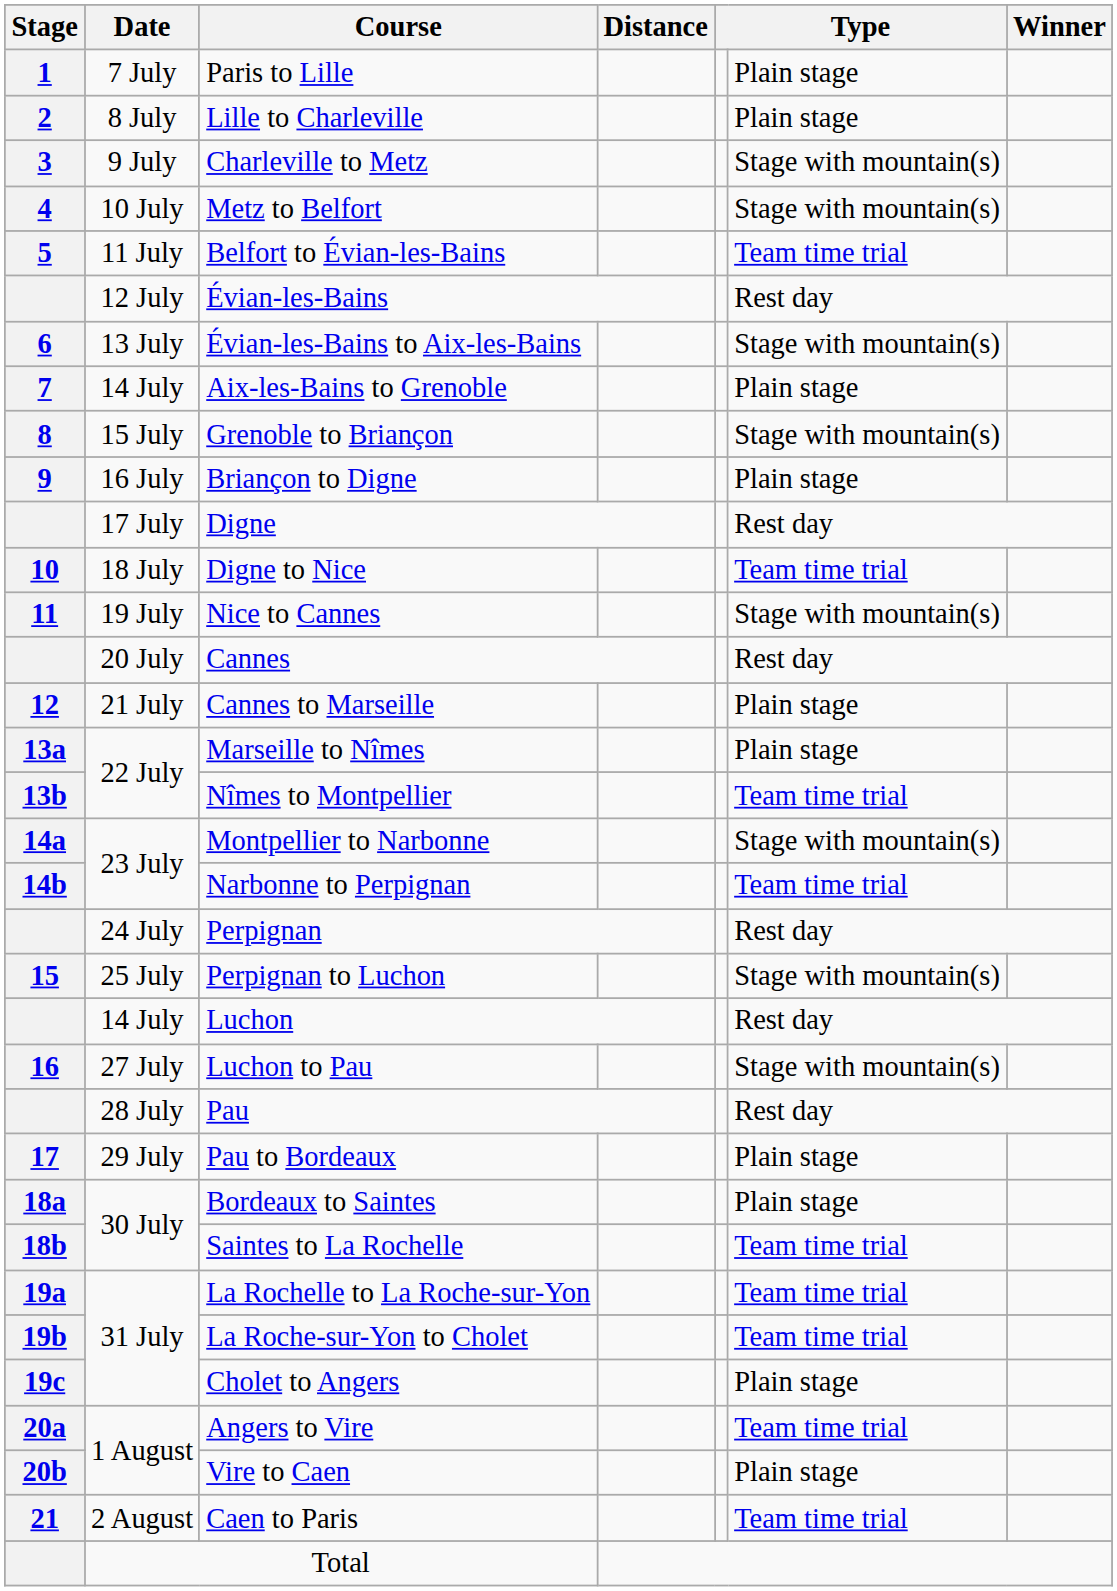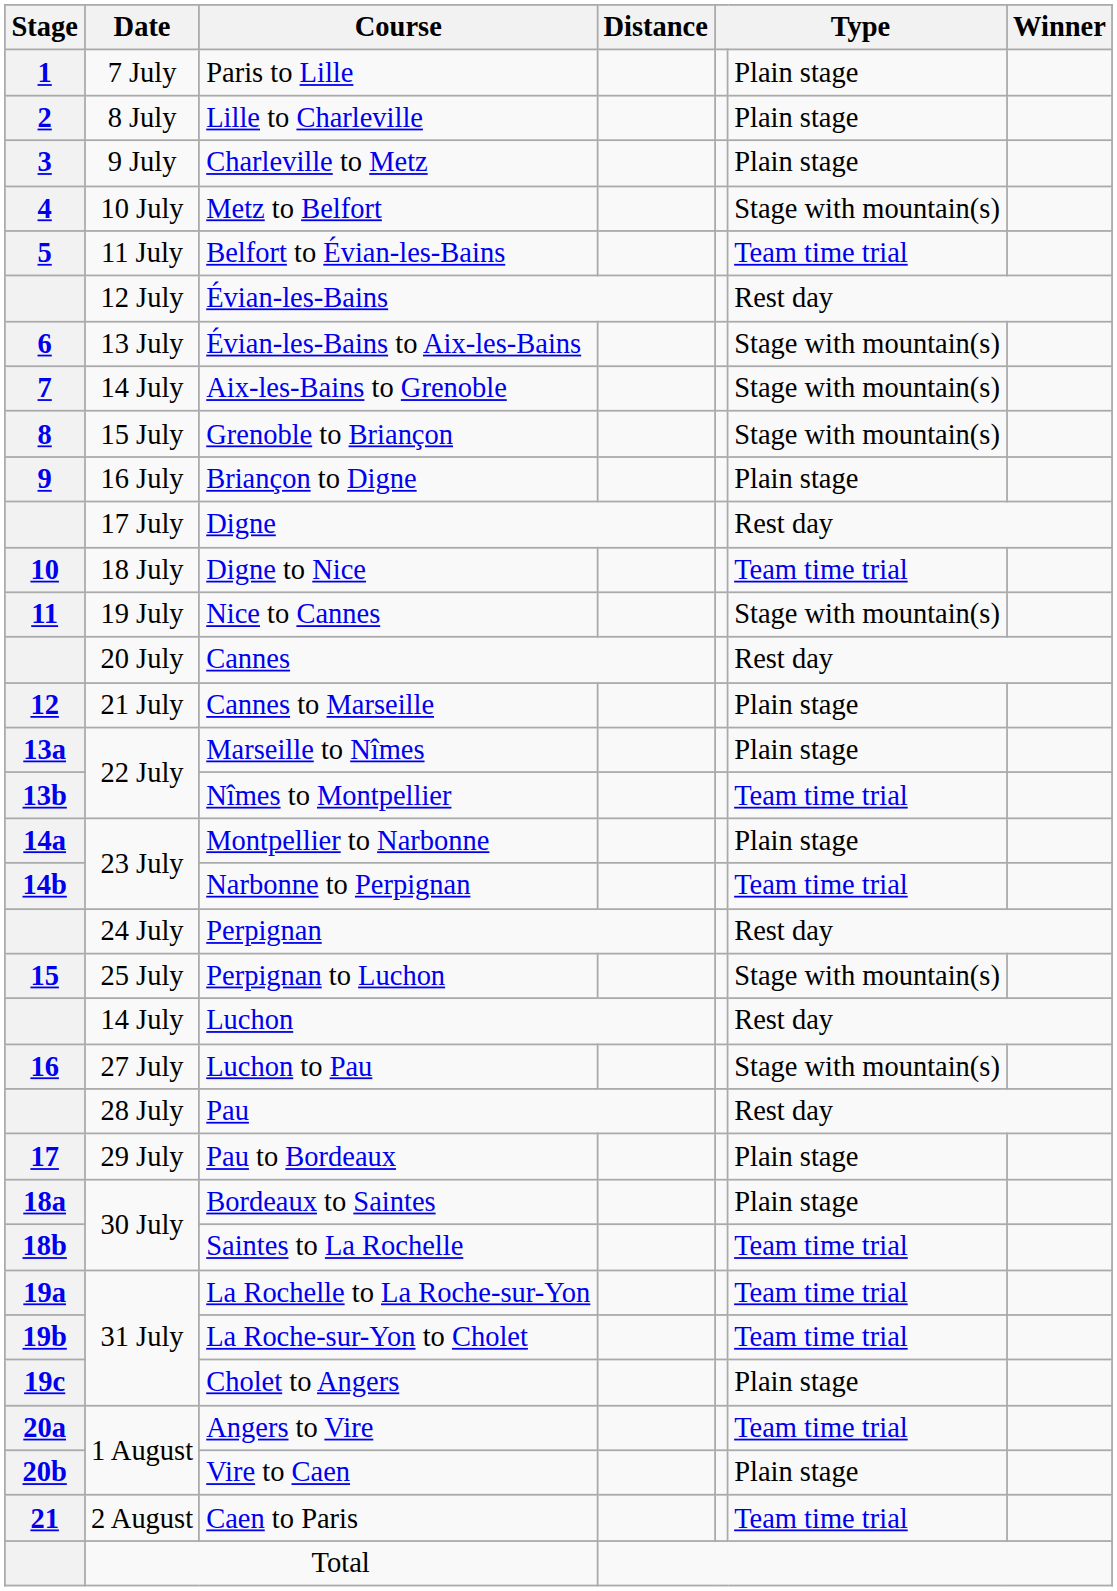 <table class="wikitable">
 <tr>
 <th scope="col">Stage</th>
 <th scope="col">Date</th>
 <th scope="col">Course</th>
 <th scope="col">Distance</th>
 <th scope="col" colspan="2">Type</th>
 <th scope="col">Winner</th>
 </tr>
 <tr>
 <th scope="row"><a href='#'>1</a></th>
 <td style="text-align:center;">7 July</td>
 <td>Paris to <a href='#'>Lille</a></td>
 <td></td>
 <td></td>
 <td>Plain stage</td>
 <td></td>
 </tr>
 <tr>
 <th scope="row"><a href='#'>2</a></th>
 <td style="text-align:center;">8 July</td>
 <td><a href='#'>Lille</a> to <a href='#'>Charleville</a></td>
 <td></td>
 <td></td>
 <td>Plain stage</td>
 <td></td>
 </tr>
 <tr>
 <th scope="row"><a href='#'>3</a></th>
 <td style="text-align:center;">9 July</td>
 <td><a href='#'>Charleville</a> to <a href='#'>Metz</a></td>
 <td style="text-align:center;"></td>
 <td></td>
-<td>Stage with mountain(s)</td>
+<td>Plain stage</td>
 <td></td>
 </tr>
 <tr>
 <th scope="row"><a href='#'>4</a></th>
 <td style="text-align:center;">10 July</td>
 <td><a href='#'>Metz</a> to <a href='#'>Belfort</a></td>
 <td style="text-align:center;"></td>
 <td></td>
 <td>Stage with mountain(s)</td>
 <td></td>
 </tr>
 <tr>
 <th scope="row"><a href='#'>5</a></th>
 <td style="text-align:center;">11 July</td>
 <td><a href='#'>Belfort</a> to <a href='#'>Évian-les-Bains</a></td>
 <td></td>
 <td></td>
 <td><a href='#'>Team time trial</a></td>
 <td></td>
 </tr>
 <tr>
 <th scope="row"></th>
 <td style="text-align:center;">12 July</td>
 <td colspan="2"><a href='#'>Évian-les-Bains</a></td>
 <td></td>
 <td colspan="2">Rest day</td>
 </tr>
 <tr>
 <th scope="row"><a href='#'>6</a></th>
 <td style="text-align:center;">13 July</td>
 <td><a href='#'>Évian-les-Bains</a> to <a href='#'>Aix-les-Bains</a></td>
 <td style="text-align:center;"></td>
 <td></td>
 <td>Stage with mountain(s)</td>
 <td></td>
 </tr>
 <tr>
 <th scope="row"><a href='#'>7</a></th>
 <td style="text-align:center;">14 July</td>
 <td><a href='#'>Aix-les-Bains</a> to <a href='#'>Grenoble</a></td>
 <td style="text-align:center;"></td>
 <td></td>
-<td>Plain stage</td>
+<td>Stage with mountain(s)</td>
 <td></td>
 </tr>
 <tr>
 <th scope="row"><a href='#'>8</a></th>
 <td style="text-align:center;">15 July</td>
 <td><a href='#'>Grenoble</a> to <a href='#'>Briançon</a></td>
 <td style="text-align:center;"></td>
 <td></td>
 <td>Stage with mountain(s)</td>
 <td></td>
 </tr>
 <tr>
 <th scope="row"><a href='#'>9</a></th>
 <td style="text-align:center;">16 July</td>
 <td><a href='#'>Briançon</a> to <a href='#'>Digne</a></td>
 <td style="text-align:center;"></td>
 <td></td>
 <td>Plain stage</td>
 <td></td>
 </tr>
 <tr>
 <th scope="row"></th>
 <td style="text-align:center;">17 July</td>
 <td colspan="2"><a href='#'>Digne</a></td>
 <td></td>
 <td colspan="2">Rest day</td>
 </tr>
 <tr>
 <th scope="row"><a href='#'>10</a></th>
 <td style="text-align:center;">18 July</td>
 <td><a href='#'>Digne</a> to <a href='#'>Nice</a></td>
 <td></td>
 <td></td>
 <td><a href='#'>Team time trial</a></td>
 <td></td>
 </tr>
 <tr>
 <th scope="row"><a href='#'>11</a></th>
 <td style="text-align:center;">19 July</td>
 <td><a href='#'>Nice</a> to <a href='#'>Cannes</a></td>
 <td style="text-align:center;"></td>
 <td></td>
 <td>Stage with mountain(s)</td>
 <td></td>
 </tr>
 <tr>
 <th scope="row"></th>
 <td style="text-align:center;">20 July</td>
 <td colspan="2"><a href='#'>Cannes</a></td>
 <td></td>
 <td colspan="2">Rest day</td>
 </tr>
 <tr>
 <th scope="row"><a href='#'>12</a></th>
 <td style="text-align:center;">21 July</td>
 <td><a href='#'>Cannes</a> to <a href='#'>Marseille</a></td>
 <td></td>
 <td></td>
 <td>Plain stage</td>
 <td></td>
 </tr>
 <tr>
 <th scope="row"><a href='#'>13a</a></th>
 <td rowspan="2" style="text-align:center;">22 July</td>
 <td><a href='#'>Marseille</a> to <a href='#'>Nîmes</a></td>
 <td></td>
 <td></td>
 <td>Plain stage</td>
 <td></td>
 </tr>
 <tr>
 <th scope="row"><a href='#'>13b</a></th>
 <td><a href='#'>Nîmes</a> to <a href='#'>Montpellier</a></td>
 <td style="text-align:center;"></td>
 <td></td>
 <td><a href='#'>Team time trial</a></td>
 <td></td>
 </tr>
 <tr>
 <th scope="row"><a href='#'>14a</a></th>
 <td rowspan="2" style="text-align:center;">23 July</td>
 <td><a href='#'>Montpellier</a> to <a href='#'>Narbonne</a></td>
 <td></td>
 <td></td>
-<td>Stage with mountain(s)</td>
+<td>Plain stage</td>
 <td></td>
 </tr>
 <tr>
 <th scope="row"><a href='#'>14b</a></th>
 <td><a href='#'>Narbonne</a> to <a href='#'>Perpignan</a></td>
 <td style="text-align:center;"></td>
 <td></td>
 <td><a href='#'>Team time trial</a></td>
 <td></td>
 </tr>
 <tr>
 <th scope="row"></th>
 <td style="text-align:center;">24 July</td>
 <td colspan="2"><a href='#'>Perpignan</a></td>
 <td></td>
 <td colspan="2">Rest day</td>
 </tr>
 <tr>
 <th scope="row"><a href='#'>15</a></th>
 <td style="text-align:center;">25 July</td>
 <td><a href='#'>Perpignan</a> to <a href='#'>Luchon</a></td>
 <td style="text-align:center;"></td>
 <td></td>
 <td>Stage with mountain(s)</td>
 <td></td>
 </tr>
 <tr>
 <th scope="row"></th>
 <td style="text-align:center;">14 July</td>
 <td colspan="2"><a href='#'>Luchon</a></td>
 <td></td>
 <td colspan="2">Rest day</td>
 </tr>
 <tr>
 <th scope="row"><a href='#'>16</a></th>
 <td style="text-align:center;">27 July</td>
 <td><a href='#'>Luchon</a> to <a href='#'>Pau</a></td>
 <td style="text-align:center;"></td>
 <td></td>
 <td>Stage with mountain(s)</td>
 <td></td>
 </tr>
 <tr>
 <th scope="row"></th>
 <td style="text-align:center;">28 July</td>
 <td colspan="2"><a href='#'>Pau</a></td>
 <td></td>
 <td colspan="2">Rest day</td>
 </tr>
 <tr>
 <th scope="row"><a href='#'>17</a></th>
 <td style="text-align:center;">29 July</td>
 <td><a href='#'>Pau</a> to <a href='#'>Bordeaux</a></td>
 <td></td>
 <td></td>
 <td>Plain stage</td>
 <td></td>
 </tr>
 <tr>
 <th scope="row"><a href='#'>18a</a></th>
 <td rowspan="2" style="text-align:center;">30 July</td>
 <td><a href='#'>Bordeaux</a> to <a href='#'>Saintes</a></td>
 <td></td>
 <td></td>
 <td>Plain stage</td>
 <td></td>
 </tr>
 <tr>
 <th scope="row"><a href='#'>18b</a></th>
 <td><a href='#'>Saintes</a> to <a href='#'>La Rochelle</a></td>
 <td style="text-align:center;"></td>
 <td></td>
 <td><a href='#'>Team time trial</a></td>
 <td></td>
 </tr>
 <tr>
 <th scope="row"><a href='#'>19a</a></th>
 <td rowspan="3" style="text-align:center;">31 July</td>
 <td><a href='#'>La Rochelle</a> to <a href='#'>La Roche-sur-Yon</a></td>
 <td></td>
 <td></td>
 <td><a href='#'>Team time trial</a></td>
 <td></td>
 </tr>
 <tr>
 <th scope="row"><a href='#'>19b</a></th>
 <td><a href='#'>La Roche-sur-Yon</a> to <a href='#'>Cholet</a></td>
 <td style="text-align:center;"></td>
 <td></td>
 <td><a href='#'>Team time trial</a></td>
 <td></td>
 </tr>
 <tr>
 <th scope="row"><a href='#'>19c</a></th>
 <td><a href='#'>Cholet</a> to <a href='#'>Angers</a></td>
 <td></td>
 <td></td>
 <td>Plain stage</td>
 <td></td>
 </tr>
 <tr>
 <th scope="row"><a href='#'>20a</a></th>
 <td rowspan="2" style="text-align:center;">1 August</td>
 <td><a href='#'>Angers</a> to <a href='#'>Vire</a></td>
 <td></td>
 <td></td>
 <td><a href='#'>Team time trial</a></td>
 <td></td>
 </tr>
 <tr>
 <th scope="row"><a href='#'>20b</a></th>
 <td><a href='#'>Vire</a> to <a href='#'>Caen</a></td>
 <td style="text-align:center;"></td>
 <td></td>
 <td>Plain stage</td>
 <td></td>
 </tr>
 <tr>
 <th scope="row"><a href='#'>21</a></th>
 <td style="text-align:center;">2 August</td>
 <td><a href='#'>Caen</a> to Paris</td>
 <td></td>
 <td></td>
 <td><a href='#'>Team time trial</a></td>
 <td></td>
 </tr>
 <tr>
 <th scope="row"></th>
 <td colspan="2" style="text-align:center">Total</td>
 <td colspan="4" style="text-align:center"></td>
 </tr>
 </table>
